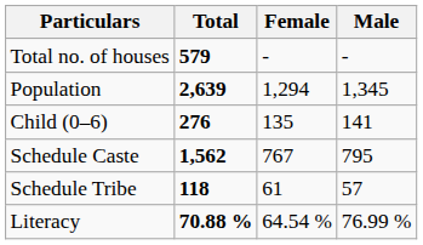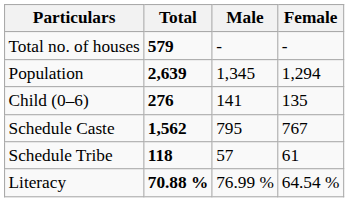 <table class="wikitable">
 <tr>
 <th>Particulars</th>
 <th>Total</th>
+<th>Male</th>
 <th>Female</th>
-<th>Male</th>
 </tr>
 <tr>
 <td>Total no. of houses</td>
 <td><strong>579</strong></td>
 <td>-</td>
 <td>-</td>
 </tr>
 <tr>
 <td>Population</td>
 <td><strong>2,639</strong></td>
+<td>1,345</td>
 <td>1,294</td>
-<td>1,345</td>
 </tr>
 <tr>
 <td>Child (0–6)</td>
 <td><strong>276</strong></td>
+<td>141</td>
 <td>135</td>
-<td>141</td>
 </tr>
 <tr>
 <td>Schedule Caste</td>
 <td><strong>1,562</strong></td>
+<td>795</td>
 <td>767</td>
-<td>795</td>
 </tr>
 <tr>
 <td>Schedule Tribe</td>
 <td><strong>118</strong></td>
+<td>57</td>
 <td>61</td>
-<td>57</td>
 </tr>
 <tr>
 <td>Literacy</td>
 <td><strong>70.88 %</strong></td>
+<td>76.99 %</td>
 <td>64.54 %</td>
-<td>76.99 %</td>
 </tr>
 </table>
